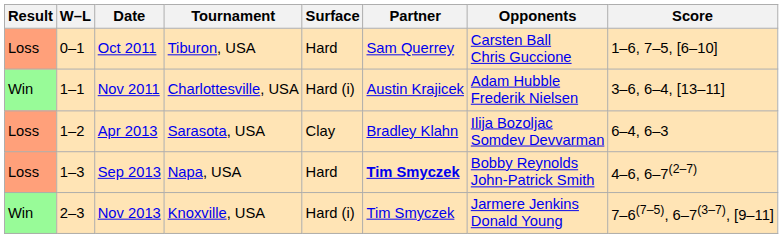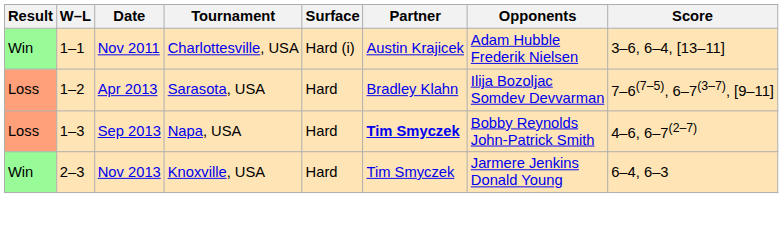 <table class=wikitable style=font-size:97%>
 <tr>
 <th>Result</th>
 <th>W–L</th>
 <th>Date</th>
 <th>Tournament</th>
 <th>Surface</th>
 <th>Partner</th>
 <th>Opponents</th>
 <th>Score</th>
-</tr>
-<tr style="background:moccasin;">
-<td bgcolor=FFA07A>Loss</td>
-<td>0–1</td>
-<td><a href='#'>Oct 2011</a></td>
-<td><a href='#'>Tiburon</a>, USA</td>
-<td>Hard</td>
-<td> <a href='#'>Sam Querrey</a></td>
-<td> <a href='#'>Carsten Ball</a><br> <a href='#'>Chris Guccione</a></td>
-<td>1–6, 7–5, [6–10]</td>
 </tr>
 <tr style="background:moccasin;">
 <td bgcolor=98FB98>Win</td>
 <td>1–1</td>
 <td><a href='#'>Nov 2011</a></td>
 <td><a href='#'>Charlottesville</a>, USA</td>
 <td>Hard (i)</td>
 <td> <a href='#'>Austin Krajicek</a></td>
 <td> <a href='#'>Adam Hubble</a><br> <a href='#'>Frederik Nielsen</a></td>
 <td>3–6, 6–4, [13–11]</td>
 </tr>
 <tr style="background:moccasin;">
 <td bgcolor=FFA07A>Loss</td>
 <td>1–2</td>
 <td><a href='#'>Apr 2013</a></td>
 <td><a href='#'>Sarasota</a>, USA</td>
-<td>Clay</td>
+<td>Hard</td>
 <td> <a href='#'>Bradley Klahn</a></td>
 <td> <a href='#'>Ilija Bozoljac</a><br> <a href='#'>Somdev Devvarman</a></td>
-<td>6–4, 6–3</td>
+<td>7–6<sup>(7–5)</sup>, 6–7<sup>(3–7)</sup>, [9–11]</td>
 </tr>
 <tr style="background:moccasin;">
 <td bgcolor=FFA07A>Loss</td>
 <td>1–3</td>
 <td><a href='#'>Sep 2013</a></td>
 <td><a href='#'>Napa</a>, USA</td>
 <td>Hard</td>
 <td><strong> <a href='#'>Tim Smyczek</a></strong></td>
 <td> <a href='#'>Bobby Reynolds</a><br> <a href='#'>John-Patrick Smith</a></td>
 <td>4–6, 6–7<sup>(2–7)</sup></td>
 </tr>
 <tr style="background:moccasin;">
 <td bgcolor=98FB98>Win</td>
 <td>2–3</td>
 <td><a href='#'>Nov 2013</a></td>
 <td><a href='#'>Knoxville</a>, USA</td>
-<td>Hard (i)</td>
+<td>Hard</td>
 <td> <a href='#'>Tim Smyczek</a></td>
 <td> <a href='#'>Jarmere Jenkins</a><br> <a href='#'>Donald Young</a></td>
-<td>7–6<sup>(7–5)</sup>, 6–7<sup>(3–7)</sup>, [9–11]</td>
+<td>6–4, 6–3</td>
 </tr>
 </table>
